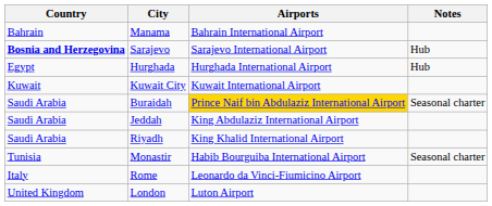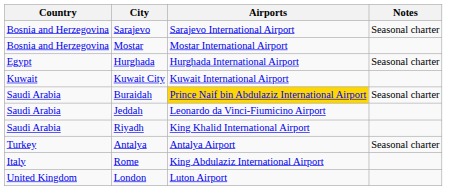 <table class="wikitable sortable">
 <tr>
 <th>Country</th>
 <th>City</th>
 <th>Airports</th>
 <th>Notes</th>
 </tr>
 <tr>
-<td><a href='#'>Bahrain</a></td>
-<td><a href='#'>Manama</a></td>
-<td><a href='#'>Bahrain International Airport</a></td>
-<td></td>
+<td><a href='#'>Bosnia and Herzegovina</a></td>
+<td><a href='#'>Sarajevo</a></td>
+<td><a href='#'>Sarajevo International Airport</a></td>
+<td>Seasonal charter</td>
 </tr>
 <tr>
-<td><strong><a href='#'>Bosnia and Herzegovina</a></strong></td>
-<td><a href='#'>Sarajevo</a></td>
-<td><a href='#'>Sarajevo International Airport</a></td>
-<td>Hub</td>
+<td><a href='#'>Bosnia and Herzegovina</a></td>
+<td><a href='#'>Mostar</a></td>
+<td><a href='#'>Mostar International Airport</a></td>
+<td></td>
 </tr>
 <tr>
 <td><a href='#'>Egypt</a></td>
 <td><a href='#'>Hurghada</a></td>
 <td><a href='#'>Hurghada International Airport</a></td>
-<td>Hub</td>
+<td>Seasonal charter</td>
 </tr>
 <tr>
 <td><a href='#'>Kuwait</a></td>
 <td><a href='#'>Kuwait City</a></td>
 <td><a href='#'>Kuwait International Airport</a></td>
 </tr>
 <tr>
 <td><a href='#'>Saudi Arabia</a></td>
 <td><a href='#'>Buraidah</a></td>
 <td style="background: gold;"><a href='#'>Prince Naif bin Abdulaziz International Airport</a></td>
 <td>Seasonal charter</td>
 </tr>
 <tr>
 <td><a href='#'>Saudi Arabia</a></td>
 <td><a href='#'>Jeddah</a></td>
-<td><a href='#'>King Abdulaziz International Airport</a></td>
+<td><a href='#'>Leonardo da Vinci-Fiumicino Airport</a></td>
 </tr>
 <tr>
 <td><a href='#'>Saudi Arabia</a></td>
 <td><a href='#'>Riyadh</a></td>
 <td><a href='#'>King Khalid International Airport</a></td>
 <td></td>
 </tr>
 <tr>
-<td><a href='#'>Tunisia</a></td>
-<td><a href='#'>Monastir</a></td>
-<td><a href='#'>Habib Bourguiba International Airport</a></td>
+<td><a href='#'>Turkey</a></td>
+<td><a href='#'>Antalya</a></td>
+<td><a href='#'>Antalya Airport</a></td>
 <td>Seasonal charter</td>
 </tr>
 <tr>
 <td><a href='#'>Italy</a></td>
 <td><a href='#'>Rome</a></td>
-<td><a href='#'>Leonardo da Vinci-Fiumicino Airport</a></td>
+<td><a href='#'>King Abdulaziz International Airport</a></td>
 <td></td>
 </tr>
 <tr>
 <td><a href='#'>United Kingdom</a></td>
 <td><a href='#'>London</a></td>
 <td><a href='#'>Luton Airport</a></td>
 <td></td>
 </tr>
 </table>
